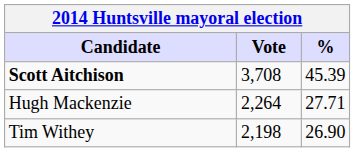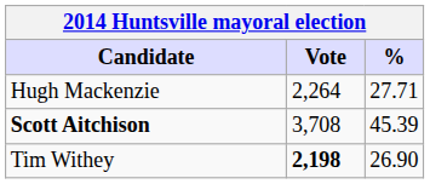 <table class="wikitable">
 <tr>
 <th colspan="3"><a href='#'>2014 Huntsville mayoral election</a></th>
 </tr>
 <tr>
 <th style="background:#ddf; width:200px;">Candidate </th>
 <th style="background:#ddf; width:50px;">Vote</th>
 <th style="background:#ddf; width:30px;">%</th>
 </tr>
 <tr>
+<td>Hugh Mackenzie</td>
+<td>2,264</td>
+<td>27.71</td>
+</tr>
+<tr>
 <td><strong>Scott Aitchison</strong></td>
 <td>3,708</td>
 <td>45.39</td>
 </tr>
 <tr>
-<td>Hugh Mackenzie</td>
-<td>2,264</td>
-<td>27.71</td>
-</tr>
-<tr>
 <td>Tim Withey</td>
-<td>2,198</td>
+<td><strong>2,198</strong></td>
 <td>26.90</td>
 </tr>
 </table>
